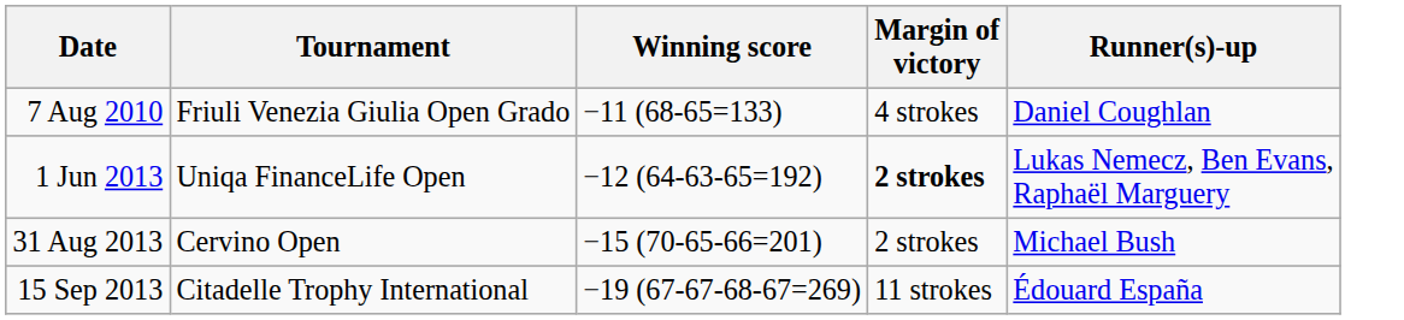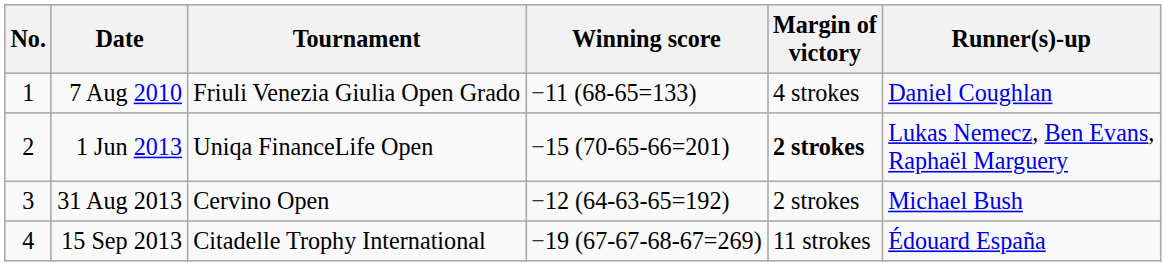 <table class="wikitable" style="font-size:95%;">
 <tr>
+<th>No.</th>
 <th>Date</th>
 <th>Tournament</th>
 <th>Winning score</th>
 <th>Margin of<br>victory</th>
 <th>Runner(s)-up</th>
 </tr>
 <tr>
+<td align=center>1</td>
 <td align=right>7 Aug <a href='#'>2010</a></td>
 <td>Friuli Venezia Giulia Open Grado</td>
 <td>−11 (68-65=133)</td>
 <td>4 strokes</td>
 <td> <a href='#'>Daniel Coughlan</a></td>
 </tr>
 <tr>
+<td align=center>2</td>
 <td align=right>1 Jun <a href='#'>2013</a></td>
 <td>Uniqa FinanceLife Open</td>
-<td>−12 (64-63-65=192)</td>
+<td>−15 (70-65-66=201)</td>
 <td><strong>2 strokes</strong></td>
 <td> <a href='#'>Lukas Nemecz</a>,  <a href='#'>Ben Evans</a>,<br> <a href='#'>Raphaël Marguery</a></td>
 </tr>
 <tr>
+<td align=center>3</td>
 <td align=right>31 Aug 2013</td>
 <td>Cervino Open</td>
-<td>−15 (70-65-66=201)</td>
+<td>−12 (64-63-65=192)</td>
 <td>2 strokes</td>
 <td> <a href='#'>Michael Bush</a></td>
 </tr>
 <tr>
+<td align=center>4</td>
 <td align=right>15 Sep 2013</td>
 <td>Citadelle Trophy International</td>
 <td>−19 (67-67-68-67=269)</td>
 <td>11 strokes</td>
 <td> <a href='#'>Édouard España</a></td>
 </tr>
 </table>
